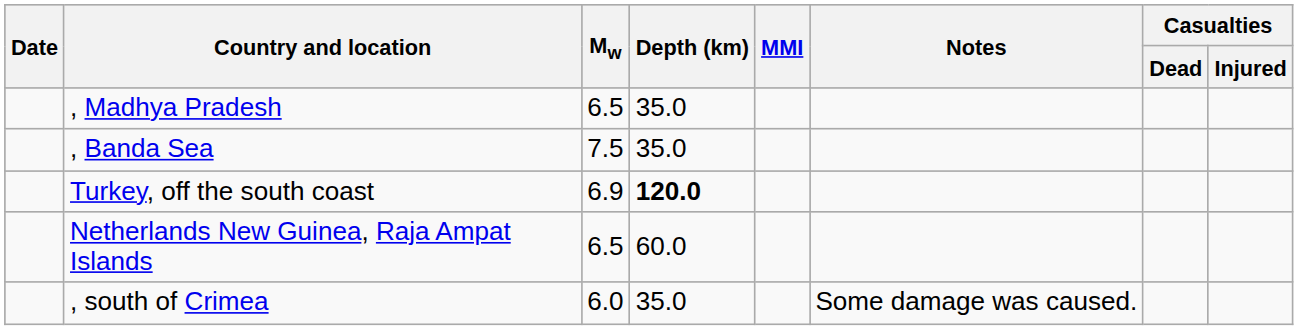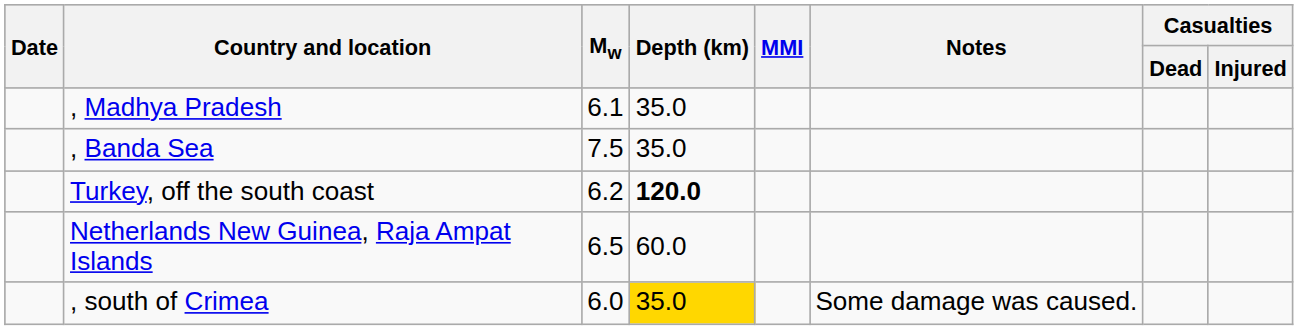 <table class="wikitable sortable sort-under" style="border:1px black; margin-left:1em;">
 <tr>
 <th rowspan="2"><small>Date</small></th>
 <th rowspan="2" style="width: 310px"><small>Country and location</small></th>
 <th rowspan="2"><small>M<sub>w</sub></small></th>
 <th rowspan="2"><small>Depth (km)</small></th>
 <th rowspan="2"><small><a href='#'>MMI</a></small></th>
 <th rowspan="2" class="unsortable"><small>Notes</small></th>
 <th colspan="2"><small>Casualties</small></th>
 </tr>
 <tr>
 <th><small>Dead</small></th>
 <th><small>Injured</small></th>
 </tr>
 <tr>
 <td></td>
 <td>, <a href='#'>Madhya Pradesh</a></td>
-<td>6.5</td>
+<td>6.1</td>
 <td>35.0</td>
 <td></td>
 <td></td>
 <td></td>
 <td></td>
 </tr>
 <tr>
 <td></td>
 <td>, <a href='#'>Banda Sea</a></td>
 <td>7.5</td>
 <td>35.0</td>
 <td></td>
 <td></td>
 <td></td>
 <td></td>
 </tr>
 <tr>
 <td></td>
 <td> <a href='#'>Turkey</a>, off the south coast</td>
-<td>6.9</td>
+<td>6.2</td>
 <td><strong>120.0</strong></td>
 <td></td>
 <td></td>
 <td></td>
 <td></td>
 </tr>
 <tr>
 <td></td>
 <td> <a href='#'>Netherlands New Guinea</a>, <a href='#'>Raja Ampat Islands</a></td>
 <td>6.5</td>
 <td>60.0</td>
 <td></td>
 <td></td>
 <td></td>
 <td></td>
 </tr>
 <tr>
 <td></td>
 <td>, south of <a href='#'>Crimea</a></td>
 <td>6.0</td>
-<td>35.0</td>
+<td style="background: gold;">35.0</td>
 <td></td>
 <td>Some damage was caused.</td>
 <td></td>
 <td></td>
 </tr>
 </table>
